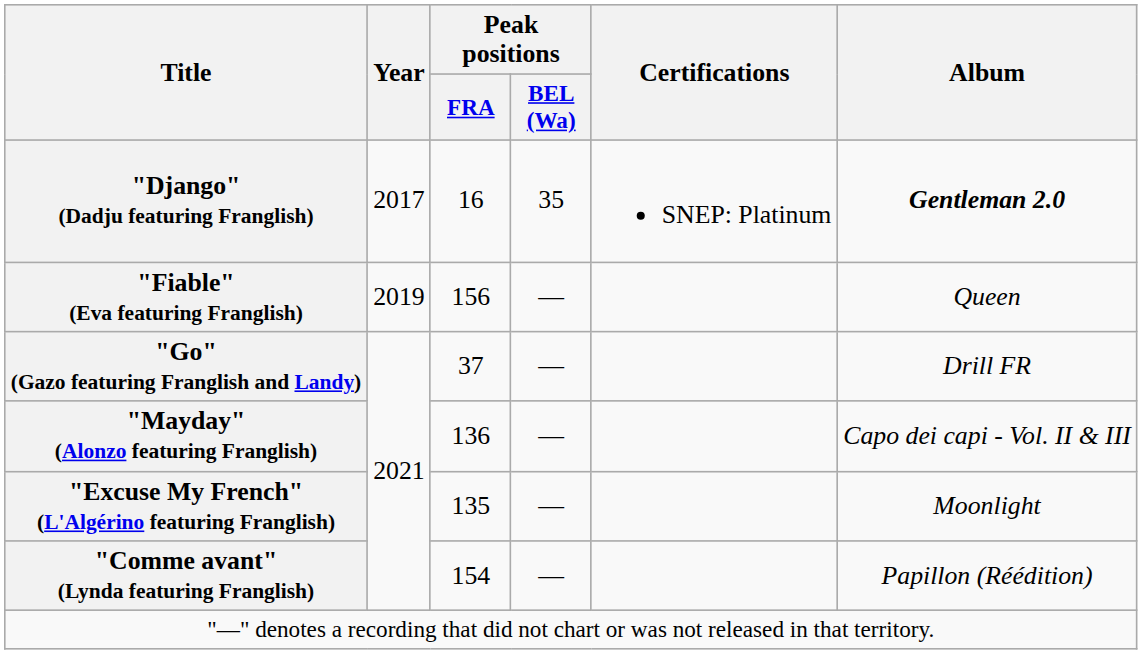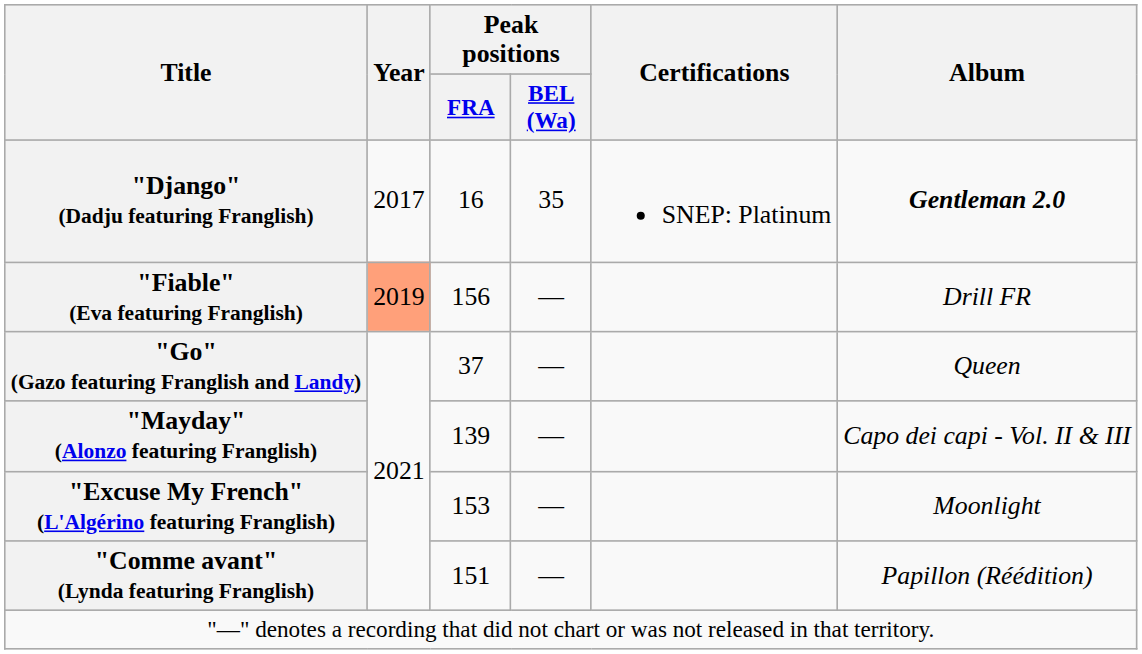 <table class="wikitable plainrowheaders" style="text-align:center">
 <tr>
 <th scope="col" rowspan="2">Title</th>
 <th scope="col" rowspan="2">Year</th>
 <th scope="col" colspan="2">Peak positions</th>
 <th rowspan="2">Certifications</th>
 <th rowspan="2">Album</th>
 </tr>
 <tr>
 <th scope="col" style="width:3em;font-size:90%;"><a href='#'>FRA</a><br></th>
 <th scope="col" style="width:3em;font-size:90%;"><a href='#'>BEL <br>(Wa)</a><br></th>
 </tr>
 <tr>
 <th scope="row">"Django" <br><small>(Dadju featuring Franglish)</small></th>
 <td>2017</td>
 <td>16</td>
 <td>35</td>
 <td><br><ul><li>SNEP: Platinum</li></ul></td>
 <td><strong><em>Gentleman 2.0</em></strong></td>
 </tr>
 <tr>
 <th scope="row">"Fiable" <br><small>(Eva featuring Franglish)</small></th>
-<td>2019</td>
+<td style="background: lightsalmon;">2019</td>
 <td>156</td>
 <td>—</td>
 <td></td>
-<td><em>Queen</em></td>
+<td><em>Drill FR</em></td>
 </tr>
 <tr>
 <th scope="row">"Go" <br><small>(Gazo featuring Franglish and <a href='#'>Landy</a>)</small></th>
 <td rowspan=4>2021</td>
 <td>37</td>
 <td>—</td>
 <td></td>
-<td><em>Drill FR</em></td>
+<td><em>Queen</em></td>
 </tr>
 <tr>
 <th scope="row">"Mayday" <br><small>(<a href='#'>Alonzo</a> featuring  Franglish)</small></th>
-<td>136</td>
+<td>139</td>
 <td>—</td>
 <td></td>
 <td><em>Capo dei capi - Vol. II & III</em></td>
 </tr>
 <tr>
 <th scope="row">"Excuse My French" <br><small>(<a href='#'>L'Algérino</a> featuring Franglish)</small></th>
-<td>135</td>
+<td>153</td>
 <td>—</td>
 <td></td>
 <td><em>Moonlight</em></td>
 </tr>
 <tr>
 <th scope="row">"Comme avant" <br><small>(Lynda featuring Franglish)</small></th>
-<td>154</td>
+<td>151</td>
 <td>—</td>
 <td></td>
 <td><em>Papillon (Réédition)</em></td>
 </tr>
 <tr>
 <td colspan="6" style="font-size:90%">"—" denotes a recording that did not chart or was not released in that territory.</td>
 </tr>
 </table>
